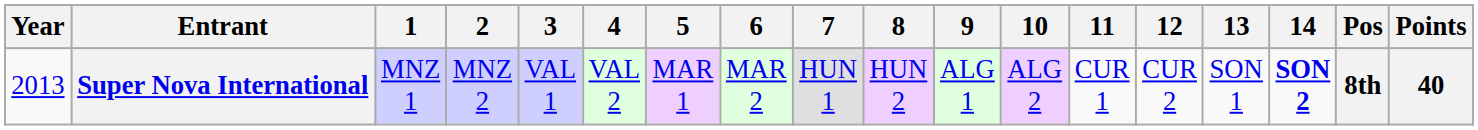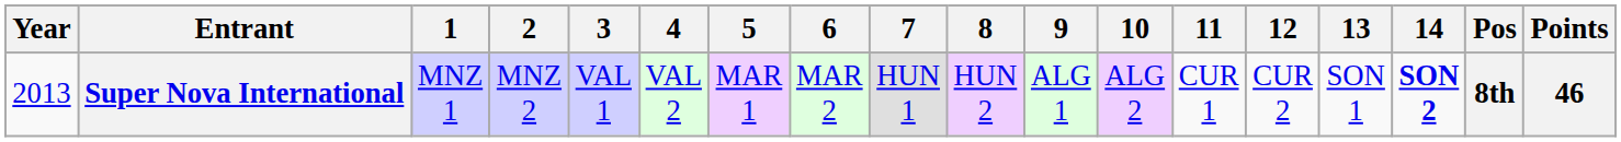 <table class="wikitable" style="text-align:center; font-size:85%">
 <tr>
 <th>Year</th>
 <th>Entrant</th>
 <th>1</th>
 <th>2</th>
 <th>3</th>
 <th>4</th>
 <th>5</th>
 <th>6</th>
 <th>7</th>
 <th>8</th>
 <th>9</th>
 <th>10</th>
 <th>11</th>
 <th>12</th>
 <th>13</th>
 <th>14</th>
 <th>Pos</th>
 <th>Points</th>
 </tr>
 <tr>
 <td><a href='#'>2013</a></td>
 <th nowrap><a href='#'>Super Nova International</a></th>
 <td style="background:#CFCFFF;"><a href='#'>MNZ<br>1</a><br></td>
 <td style="background:#CFCFFF;"><a href='#'>MNZ<br>2</a><br></td>
 <td style="background:#CFCFFF;"><a href='#'>VAL<br>1</a><br></td>
 <td style="background:#DFFFDF;"><a href='#'>VAL<br>2</a><br></td>
 <td style="background:#EFCFFF;"><a href='#'>MAR<br>1</a><br></td>
 <td style="background:#DFFFDF;"><a href='#'>MAR<br>2</a><br></td>
 <td style="background:#DFDFDF;"><a href='#'>HUN<br>1</a><br></td>
 <td style="background:#EFCFFF;"><a href='#'>HUN<br>2</a><br></td>
 <td style="background:#DFFFDF;"><a href='#'>ALG<br>1</a><br></td>
 <td style="background:#EFCFFF;"><a href='#'>ALG<br>2</a><br></td>
 <td><a href='#'>CUR<br>1</a></td>
 <td><a href='#'>CUR<br>2</a></td>
 <td><a href='#'>SON<br>1</a></td>
 <td><strong><a href='#'>SON<br>2</a></strong></td>
 <th>8th</th>
-<th>40</th>
+<th>46</th>
 </tr>
 </table>
